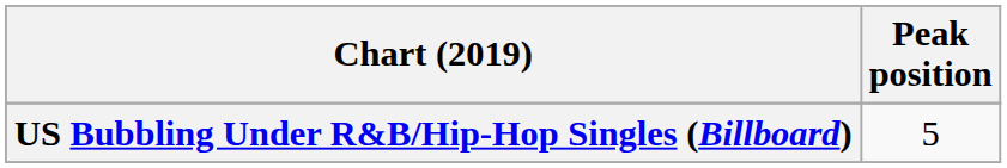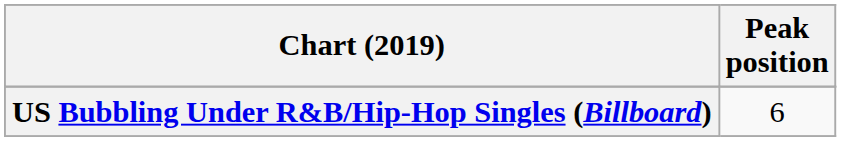 <table class="wikitable sortable plainrowheaders" style="text-align:center">
 <tr>
 <th>Chart (2019)</th>
 <th>Peak<br>position</th>
 </tr>
 <tr>
 </tr>
 <tr>
 <th scope="row">US <a href='#'>Bubbling Under R&B/Hip-Hop Singles</a> (<em><a href='#'>Billboard</a></em>)</th>
-<td>5</td>
+<td>6</td>
 </tr>
 </table>
